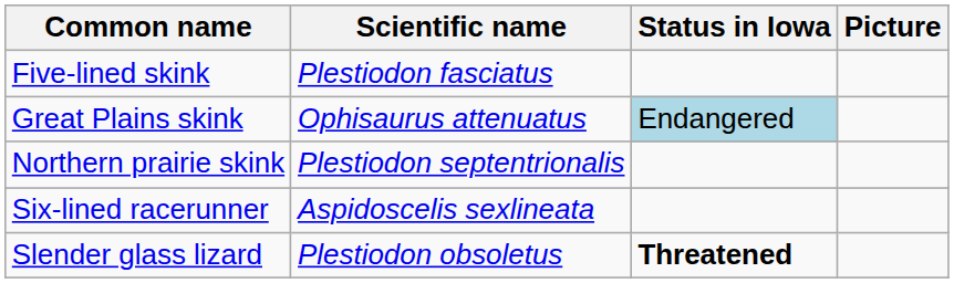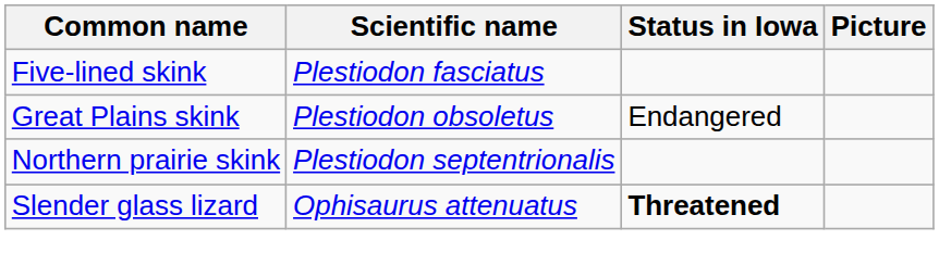 <table class="wikitable">
 <tr>
 <th>Common name</th>
 <th>Scientific name</th>
 <th>Status in Iowa</th>
 <th>Picture</th>
 </tr>
 <tr>
 <td><a href='#'>Five-lined skink</a></td>
 <td><em><a href='#'>Plestiodon fasciatus</a></em></td>
 <td></td>
 <td></td>
 </tr>
 <tr>
 <td><a href='#'>Great Plains skink</a></td>
-<td><em><a href='#'>Ophisaurus attenuatus</a></em></td>
-<td style="background: lightblue;">Endangered</td>
+<td><em><a href='#'>Plestiodon obsoletus</a></em></td>
+<td>Endangered</td>
 <td></td>
 </tr>
 <tr>
 <td><a href='#'>Northern prairie skink</a></td>
 <td><em><a href='#'>Plestiodon septentrionalis</a></em></td>
 <td></td>
 <td></td>
 </tr>
 <tr>
-<td><a href='#'>Six-lined racerunner</a></td>
-<td><em><a href='#'>Aspidoscelis sexlineata</a></em></td>
-<td></td>
-<td></td>
-</tr>
-<tr>
 <td><a href='#'>Slender glass lizard</a></td>
-<td><em><a href='#'>Plestiodon obsoletus</a></em></td>
+<td><em><a href='#'>Ophisaurus attenuatus</a></em></td>
 <td><strong>Threatened</strong></td>
 <td></td>
 </tr>
 </table>
